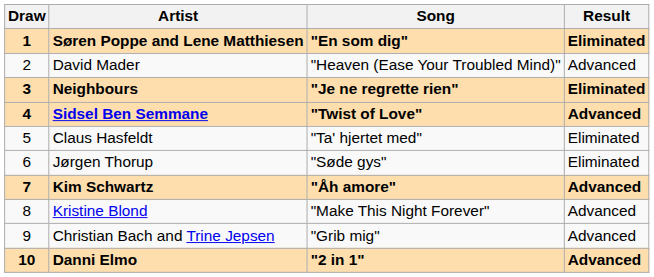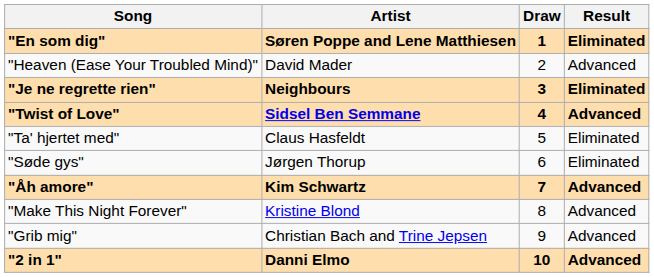 <table class="sortable wikitable" style="margin: 1em auto 1em auto; text-align:center">
 <tr>
+<th>Song</th>
+<th>Artist</th>
 <th>Draw</th>
-<th>Artist</th>
-<th>Song</th>
 <th>Result</th>
 </tr>
 <tr style="font-weight:bold; background:navajowhite;">
+<td align="left">"En som dig"</td>
+<td align="left">Søren Poppe and Lene Matthiesen</td>
 <td>1</td>
-<td align="left">Søren Poppe and Lene Matthiesen</td>
-<td align="left">"En som dig"</td>
 <td align="left">Eliminated</td>
 </tr>
 <tr>
+<td align="left">"Heaven (Ease Your Troubled Mind)"</td>
+<td align="left">David Mader</td>
 <td>2</td>
-<td align="left">David Mader</td>
-<td align="left">"Heaven (Ease Your Troubled Mind)"</td>
 <td align="left">Advanced</td>
 </tr>
 <tr style="font-weight:bold; background:navajowhite;">
+<td align="left">"Je ne regrette rien"</td>
+<td align="left">Neighbours</td>
 <td>3</td>
-<td align="left">Neighbours</td>
-<td align="left">"Je ne regrette rien"</td>
 <td align="left">Eliminated</td>
 </tr>
 <tr style="font-weight:bold; background:navajowhite;">
+<td align="left">"Twist of Love"</td>
+<td align="left"><a href='#'>Sidsel Ben Semmane</a></td>
 <td>4</td>
-<td align="left"><a href='#'>Sidsel Ben Semmane</a></td>
-<td align="left">"Twist of Love"</td>
 <td align="left">Advanced</td>
 </tr>
 <tr>
+<td align="left">"Ta' hjertet med"</td>
+<td align="left">Claus Hasfeldt</td>
 <td>5</td>
-<td align="left">Claus Hasfeldt</td>
-<td align="left">"Ta' hjertet med"</td>
 <td align="left">Eliminated</td>
 </tr>
 <tr>
+<td align="left">"Søde gys"</td>
+<td align="left">Jørgen Thorup</td>
 <td>6</td>
-<td align="left">Jørgen Thorup</td>
-<td align="left">"Søde gys"</td>
 <td align="left">Eliminated</td>
 </tr>
 <tr style="font-weight:bold; background:navajowhite;">
+<td align="left">"Åh amore"</td>
+<td align="left">Kim Schwartz</td>
 <td>7</td>
-<td align="left">Kim Schwartz</td>
-<td align="left">"Åh amore"</td>
 <td align="left">Advanced</td>
 </tr>
 <tr>
+<td align="left">"Make This Night Forever"</td>
+<td align="left"><a href='#'>Kristine Blond</a></td>
 <td>8</td>
-<td align="left"><a href='#'>Kristine Blond</a></td>
-<td align="left">"Make This Night Forever"</td>
 <td align="left">Advanced</td>
 </tr>
 <tr>
+<td align="left">"Grib mig"</td>
+<td align="left">Christian Bach and <a href='#'>Trine Jepsen</a></td>
 <td>9</td>
-<td align="left">Christian Bach and <a href='#'>Trine Jepsen</a></td>
-<td align="left">"Grib mig"</td>
 <td align="left">Advanced</td>
 </tr>
 <tr style="font-weight:bold; background:navajowhite;">
+<td align="left">"2 in 1"</td>
+<td align="left">Danni Elmo</td>
 <td>10</td>
-<td align="left">Danni Elmo</td>
-<td align="left">"2 in 1"</td>
 <td align="left">Advanced</td>
 </tr>
 </table>
